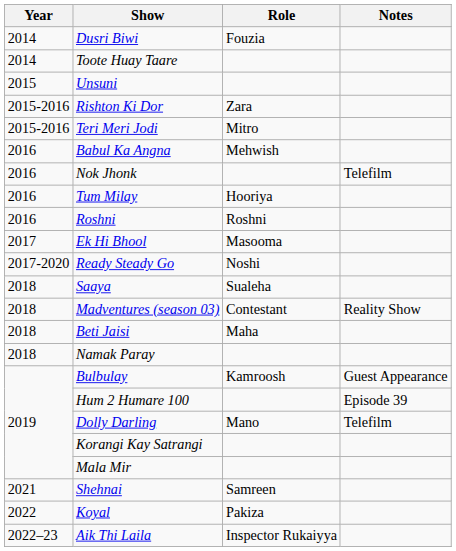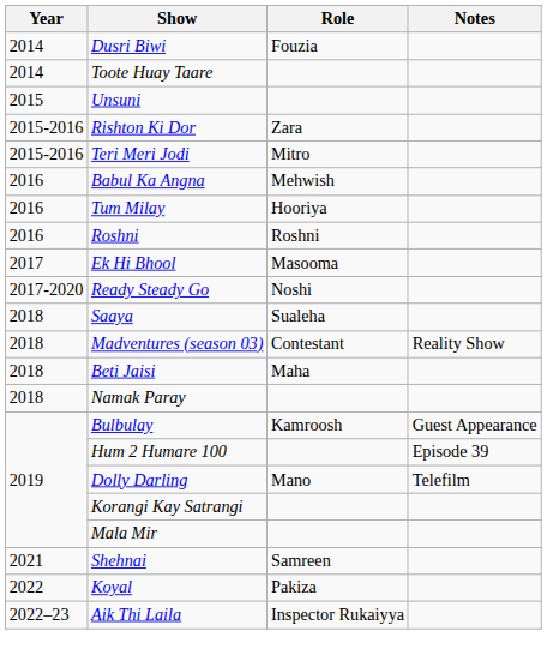 <table class="wikitable sortable">
 <tr style=text-align:centre;>
 <th>Year</th>
 <th>Show</th>
 <th>Role</th>
 <th>Notes</th>
 </tr>
 <tr>
 <td>2014</td>
 <td><em><a href='#'>Dusri Biwi</a></em></td>
 <td>Fouzia</td>
 <td></td>
 </tr>
 <tr>
 <td>2014</td>
 <td><em>Toote Huay Taare</em></td>
 <td></td>
 <td></td>
 </tr>
 <tr>
 <td>2015</td>
 <td><em><a href='#'>Unsuni</a></em></td>
 <td></td>
 <td></td>
 </tr>
 <tr>
 <td>2015-2016</td>
 <td><em><a href='#'>Rishton Ki Dor</a></em></td>
 <td>Zara</td>
 <td></td>
 </tr>
 <tr>
 <td>2015-2016</td>
 <td><em><a href='#'>Teri Meri Jodi</a></em></td>
 <td>Mitro</td>
 <td></td>
 </tr>
 <tr>
 <td>2016</td>
 <td><em><a href='#'>Babul Ka Angna</a></em></td>
 <td>Mehwish</td>
 <td></td>
-</tr>
-<tr>
-<td>2016</td>
-<td><em>Nok Jhonk</em></td>
-<td></td>
-<td>Telefilm</td>
 </tr>
 <tr>
 <td>2016</td>
 <td><em><a href='#'>Tum Milay</a></em></td>
 <td>Hooriya</td>
 <td></td>
 </tr>
 <tr>
 <td>2016</td>
 <td><em><a href='#'>Roshni</a></em></td>
 <td>Roshni</td>
 <td></td>
 </tr>
 <tr>
 <td>2017</td>
 <td><em><a href='#'>Ek Hi Bhool</a></em></td>
 <td>Masooma</td>
 <td></td>
 </tr>
 <tr>
 <td>2017-2020</td>
 <td><em><a href='#'>Ready Steady Go</a></em></td>
 <td>Noshi</td>
 <td></td>
 </tr>
 <tr>
 <td>2018</td>
 <td><em><a href='#'>Saaya</a></em></td>
 <td>Sualeha</td>
 <td></td>
 </tr>
 <tr>
 <td>2018</td>
 <td><em><a href='#'>Madventures (season 03)</a></em></td>
 <td>Contestant</td>
 <td>Reality Show</td>
 </tr>
 <tr>
 <td>2018</td>
 <td><em><a href='#'>Beti Jaisi</a></em></td>
 <td>Maha</td>
 <td></td>
 </tr>
 <tr>
 <td>2018</td>
 <td><em>Namak Paray</em></td>
 <td></td>
 <td></td>
 </tr>
 <tr>
 <td rowspan="5">2019</td>
 <td><em><a href='#'>Bulbulay</a></em></td>
 <td>Kamroosh</td>
 <td>Guest Appearance</td>
 </tr>
 <tr>
 <td><em>Hum 2 Humare 100</em></td>
 <td></td>
 <td>Episode 39</td>
 </tr>
 <tr>
 <td><em><a href='#'>Dolly Darling</a></em></td>
 <td>Mano</td>
 <td>Telefilm</td>
 </tr>
 <tr>
 <td><em>Korangi Kay Satrangi</em></td>
 <td></td>
 <td></td>
 </tr>
 <tr>
 <td><em>Mala Mir</em></td>
 <td></td>
 <td></td>
 </tr>
 <tr>
 <td>2021</td>
 <td><em><a href='#'>Shehnai</a></em></td>
 <td>Samreen</td>
 <td></td>
 </tr>
 <tr>
 <td>2022</td>
 <td><em><a href='#'>Koyal</a></em></td>
 <td>Pakiza</td>
 <td></td>
 </tr>
 <tr>
 <td>2022–23</td>
 <td><em><a href='#'>Aik Thi Laila</a></em></td>
 <td>Inspector Rukaiyya</td>
 <td></td>
 </tr>
 </table>
